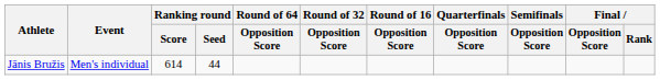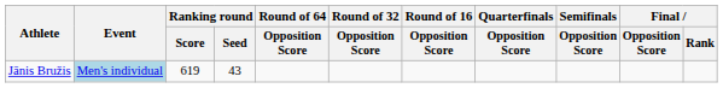 <table class="wikitable" style="text-align:center; font-size:90%">
 <tr>
 <th rowspan="2">Athlete</th>
 <th rowspan="2">Event</th>
 <th colspan="2">Ranking round</th>
 <th>Round of 64</th>
 <th>Round of 32</th>
 <th>Round of 16</th>
 <th>Quarterfinals</th>
 <th>Semifinals</th>
 <th colspan="2">Final / </th>
 </tr>
 <tr style="font-size:95%">
 <th>Score</th>
 <th>Seed</th>
 <th>Opposition<br>Score</th>
 <th>Opposition<br>Score</th>
 <th>Opposition<br>Score</th>
 <th>Opposition<br>Score</th>
 <th>Opposition<br>Score</th>
 <th>Opposition<br>Score</th>
 <th>Rank</th>
 </tr>
 <tr>
 <td align="left"><a href='#'>Jānis Bružis</a></td>
-<td align="left"><a href='#'>Men's individual</a></td>
-<td>614</td>
-<td>44</td>
+<td align="left" style="background: lightblue;"><a href='#'>Men's individual</a></td>
+<td>619</td>
+<td>43</td>
 <td><br></td>
 <td></td>
 <td></td>
 <td></td>
 <td></td>
 <td></td>
 <td></td>
 </tr>
 </table>
